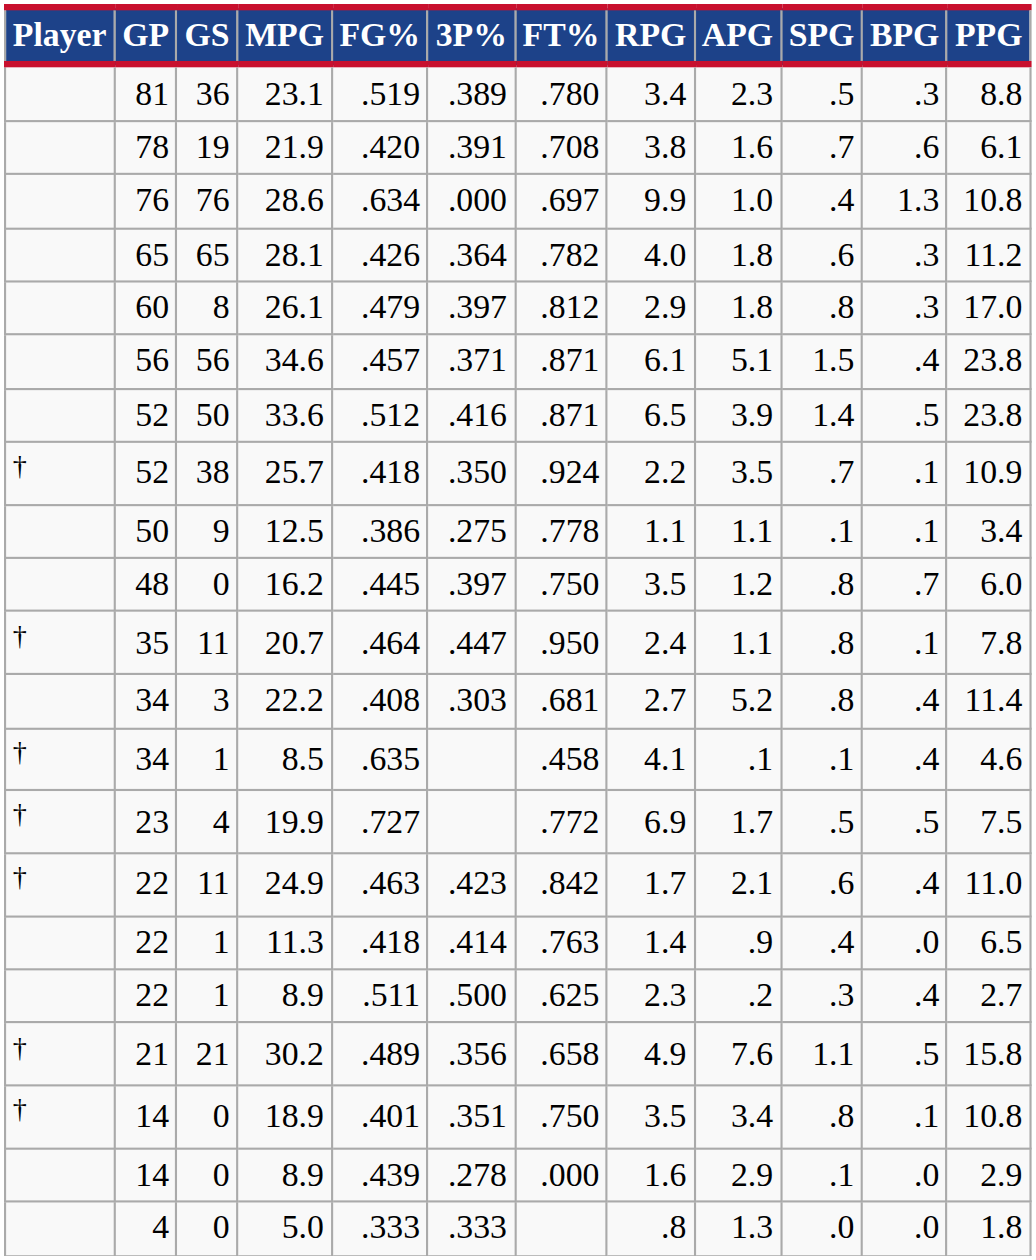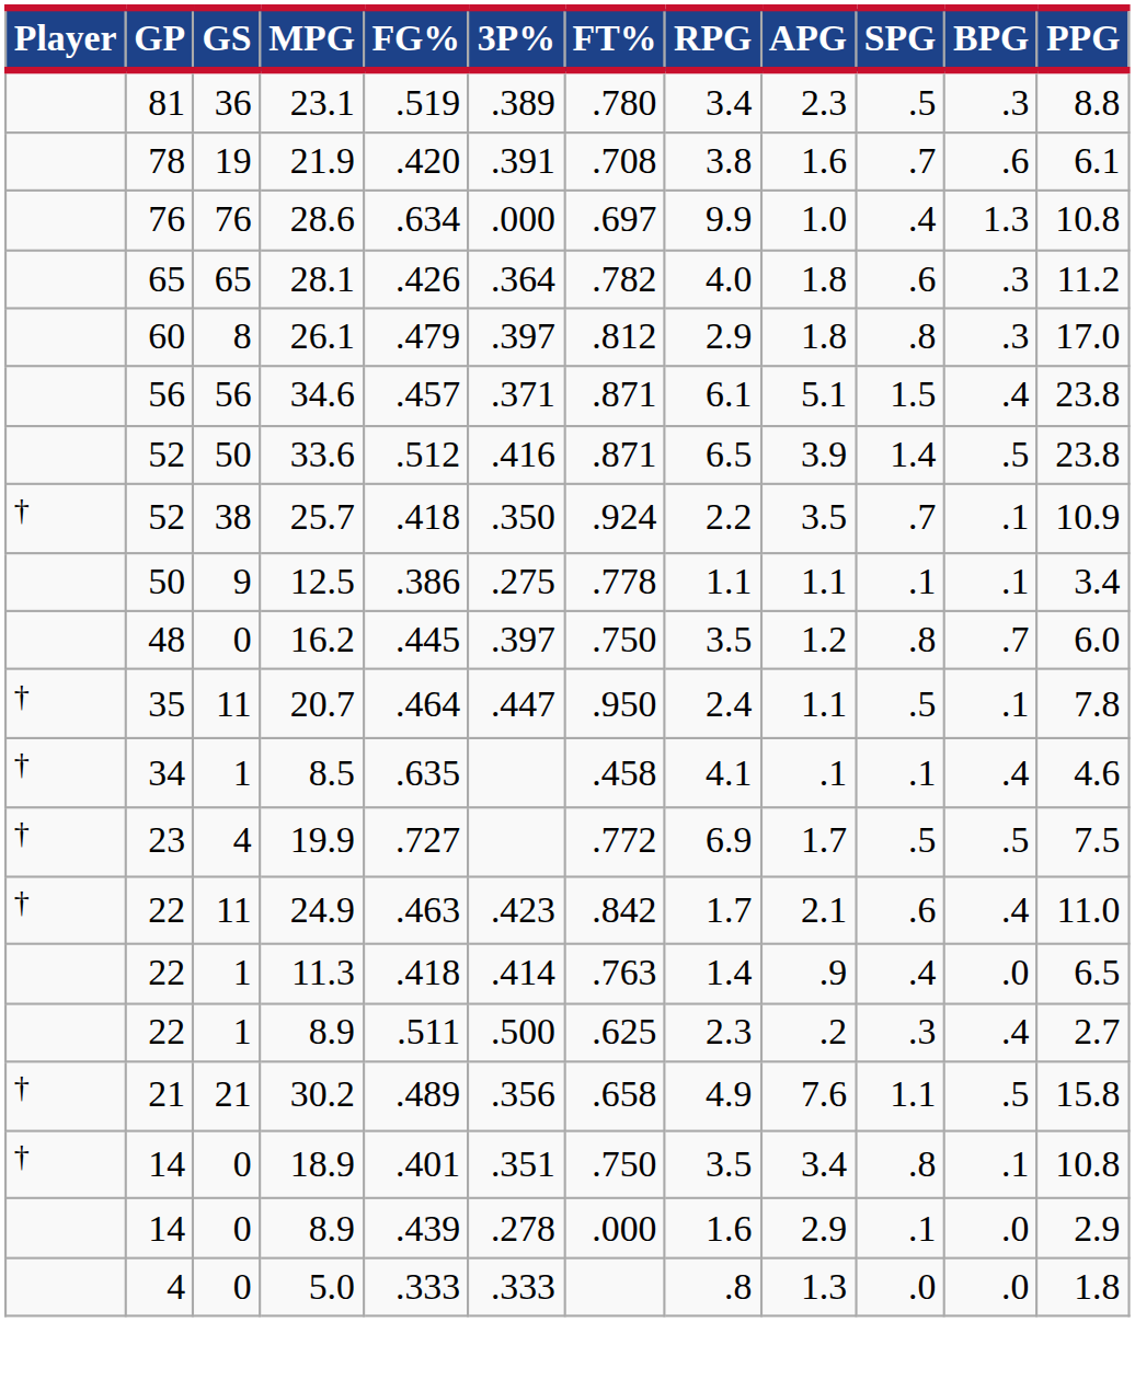 <table class="wikitable sortable" style="text-align:right;">
 <tr>
 <th style="background:#1D4289; color:#FFFFFF; border-top:#C8102E 3px solid; border-bottom:#C8102E 3px solid;">Player</th>
 <th style="background:#1D4289; color:#FFFFFF; border-top:#C8102E 3px solid; border-bottom:#C8102E 3px solid;">GP</th>
 <th style="background:#1D4289; color:#FFFFFF; border-top:#C8102E 3px solid; border-bottom:#C8102E 3px solid;">GS</th>
 <th style="background:#1D4289; color:#FFFFFF; border-top:#C8102E 3px solid; border-bottom:#C8102E 3px solid;">MPG</th>
 <th style="background:#1D4289; color:#FFFFFF; border-top:#C8102E 3px solid; border-bottom:#C8102E 3px solid;">FG%</th>
 <th style="background:#1D4289; color:#FFFFFF; border-top:#C8102E 3px solid; border-bottom:#C8102E 3px solid;">3P%</th>
 <th style="background:#1D4289; color:#FFFFFF; border-top:#C8102E 3px solid; border-bottom:#C8102E 3px solid;">FT%</th>
 <th style="background:#1D4289; color:#FFFFFF; border-top:#C8102E 3px solid; border-bottom:#C8102E 3px solid;">RPG</th>
 <th style="background:#1D4289; color:#FFFFFF; border-top:#C8102E 3px solid; border-bottom:#C8102E 3px solid;">APG</th>
 <th style="background:#1D4289; color:#FFFFFF; border-top:#C8102E 3px solid; border-bottom:#C8102E 3px solid;">SPG</th>
 <th style="background:#1D4289; color:#FFFFFF; border-top:#C8102E 3px solid; border-bottom:#C8102E 3px solid;">BPG</th>
 <th style="background:#1D4289; color:#FFFFFF; border-top:#C8102E 3px solid; border-bottom:#C8102E 3px solid;">PPG</th>
 </tr>
 <tr>
 <td style="text-align:left;"></td>
 <td>81</td>
 <td>36</td>
 <td>23.1</td>
 <td>.519</td>
 <td>.389</td>
 <td>.780</td>
 <td>3.4</td>
 <td>2.3</td>
 <td>.5</td>
 <td>.3</td>
 <td>8.8</td>
 </tr>
 <tr>
 <td style="text-align:left;"></td>
 <td>78</td>
 <td>19</td>
 <td>21.9</td>
 <td>.420</td>
 <td>.391</td>
 <td>.708</td>
 <td>3.8</td>
 <td>1.6</td>
 <td>.7</td>
 <td>.6</td>
 <td>6.1</td>
 </tr>
 <tr>
 <td style="text-align:left;"></td>
 <td>76</td>
 <td>76</td>
 <td>28.6</td>
 <td>.634</td>
 <td>.000</td>
 <td>.697</td>
 <td>9.9</td>
 <td>1.0</td>
 <td>.4</td>
 <td>1.3</td>
 <td>10.8</td>
 </tr>
 <tr>
 <td style="text-align:left;"></td>
 <td>65</td>
 <td>65</td>
 <td>28.1</td>
 <td>.426</td>
 <td>.364</td>
 <td>.782</td>
 <td>4.0</td>
 <td>1.8</td>
 <td>.6</td>
 <td>.3</td>
 <td>11.2</td>
 </tr>
 <tr>
 <td style="text-align:left;"></td>
 <td>60</td>
 <td>8</td>
 <td>26.1</td>
 <td>.479</td>
 <td>.397</td>
 <td>.812</td>
 <td>2.9</td>
 <td>1.8</td>
 <td>.8</td>
 <td>.3</td>
 <td>17.0</td>
 </tr>
 <tr>
 <td style="text-align:left;"></td>
 <td>56</td>
 <td>56</td>
 <td>34.6</td>
 <td>.457</td>
 <td>.371</td>
 <td>.871</td>
 <td>6.1</td>
 <td>5.1</td>
 <td>1.5</td>
 <td>.4</td>
 <td>23.8</td>
 </tr>
 <tr>
 <td style="text-align:left;"></td>
 <td>52</td>
 <td>50</td>
 <td>33.6</td>
 <td>.512</td>
 <td>.416</td>
 <td>.871</td>
 <td>6.5</td>
 <td>3.9</td>
 <td>1.4</td>
 <td>.5</td>
 <td>23.8</td>
 </tr>
 <tr>
 <td style="text-align:left;"><sup>†</sup></td>
 <td>52</td>
 <td>38</td>
 <td>25.7</td>
 <td>.418</td>
 <td>.350</td>
 <td>.924</td>
 <td>2.2</td>
 <td>3.5</td>
 <td>.7</td>
 <td>.1</td>
 <td>10.9</td>
 </tr>
 <tr>
 <td style="text-align:left;"></td>
 <td>50</td>
 <td>9</td>
 <td>12.5</td>
 <td>.386</td>
 <td>.275</td>
 <td>.778</td>
 <td>1.1</td>
 <td>1.1</td>
 <td>.1</td>
 <td>.1</td>
 <td>3.4</td>
 </tr>
 <tr>
 <td style="text-align:left;"></td>
 <td>48</td>
 <td>0</td>
 <td>16.2</td>
 <td>.445</td>
 <td>.397</td>
 <td>.750</td>
 <td>3.5</td>
 <td>1.2</td>
 <td>.8</td>
 <td>.7</td>
 <td>6.0</td>
 </tr>
 <tr>
 <td style="text-align:left;"><sup>†</sup></td>
 <td>35</td>
 <td>11</td>
 <td>20.7</td>
 <td>.464</td>
 <td>.447</td>
 <td>.950</td>
 <td>2.4</td>
 <td>1.1</td>
-<td>.8</td>
+<td>.5</td>
 <td>.1</td>
 <td>7.8</td>
-</tr>
-<tr>
-<td style="text-align:left;"></td>
-<td>34</td>
-<td>3</td>
-<td>22.2</td>
-<td>.408</td>
-<td>.303</td>
-<td>.681</td>
-<td>2.7</td>
-<td>5.2</td>
-<td>.8</td>
-<td>.4</td>
-<td>11.4</td>
 </tr>
 <tr>
 <td style="text-align:left;"><sup>†</sup></td>
 <td>34</td>
 <td>1</td>
 <td>8.5</td>
 <td>.635</td>
 <td></td>
 <td>.458</td>
 <td>4.1</td>
 <td>.1</td>
 <td>.1</td>
 <td>.4</td>
 <td>4.6</td>
 </tr>
 <tr>
 <td style="text-align:left;"><sup>†</sup></td>
 <td>23</td>
 <td>4</td>
 <td>19.9</td>
 <td>.727</td>
 <td></td>
 <td>.772</td>
 <td>6.9</td>
 <td>1.7</td>
 <td>.5</td>
 <td>.5</td>
 <td>7.5</td>
 </tr>
 <tr>
 <td style="text-align:left;"><sup>†</sup></td>
 <td>22</td>
 <td>11</td>
 <td>24.9</td>
 <td>.463</td>
 <td>.423</td>
 <td>.842</td>
 <td>1.7</td>
 <td>2.1</td>
 <td>.6</td>
 <td>.4</td>
 <td>11.0</td>
 </tr>
 <tr>
 <td style="text-align:left;"></td>
 <td>22</td>
 <td>1</td>
 <td>11.3</td>
 <td>.418</td>
 <td>.414</td>
 <td>.763</td>
 <td>1.4</td>
 <td>.9</td>
 <td>.4</td>
 <td>.0</td>
 <td>6.5</td>
 </tr>
 <tr>
 <td style="text-align:left;"></td>
 <td>22</td>
 <td>1</td>
 <td>8.9</td>
 <td>.511</td>
 <td>.500</td>
 <td>.625</td>
 <td>2.3</td>
 <td>.2</td>
 <td>.3</td>
 <td>.4</td>
 <td>2.7</td>
 </tr>
 <tr>
 <td style="text-align:left;"><sup>†</sup></td>
 <td>21</td>
 <td>21</td>
 <td>30.2</td>
 <td>.489</td>
 <td>.356</td>
 <td>.658</td>
 <td>4.9</td>
 <td>7.6</td>
 <td>1.1</td>
 <td>.5</td>
 <td>15.8</td>
 </tr>
 <tr>
 <td style="text-align:left;"><sup>†</sup></td>
 <td>14</td>
 <td>0</td>
 <td>18.9</td>
 <td>.401</td>
 <td>.351</td>
 <td>.750</td>
 <td>3.5</td>
 <td>3.4</td>
 <td>.8</td>
 <td>.1</td>
 <td>10.8</td>
 </tr>
 <tr>
 <td style="text-align:left;"></td>
 <td>14</td>
 <td>0</td>
 <td>8.9</td>
 <td>.439</td>
 <td>.278</td>
 <td>.000</td>
 <td>1.6</td>
 <td>2.9</td>
 <td>.1</td>
 <td>.0</td>
 <td>2.9</td>
 </tr>
 <tr>
 <td style="text-align:left;"></td>
 <td>4</td>
 <td>0</td>
 <td>5.0</td>
 <td>.333</td>
 <td>.333</td>
 <td></td>
 <td>.8</td>
 <td>1.3</td>
 <td>.0</td>
 <td>.0</td>
 <td>1.8</td>
 </tr>
 </table>
